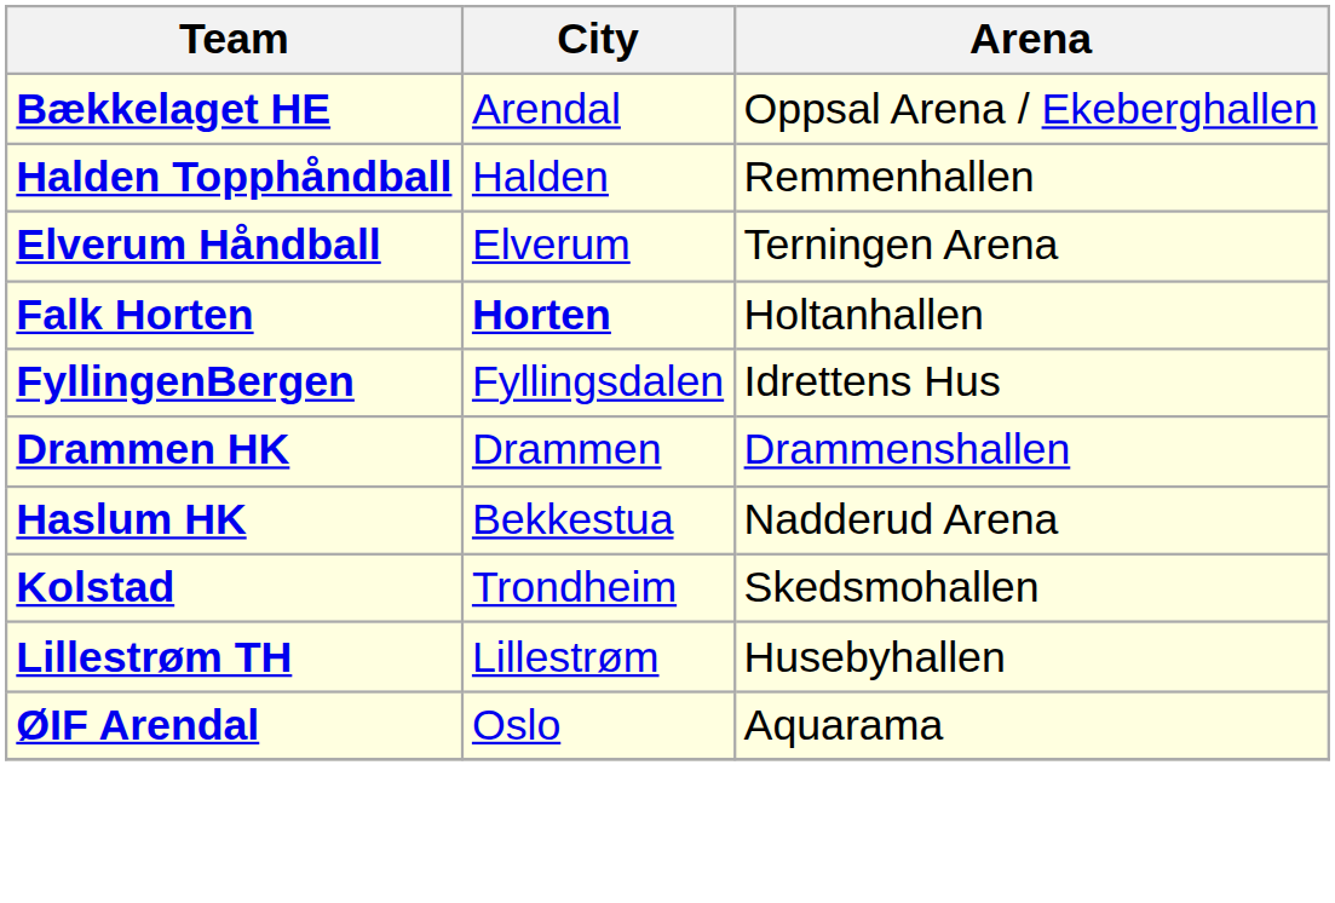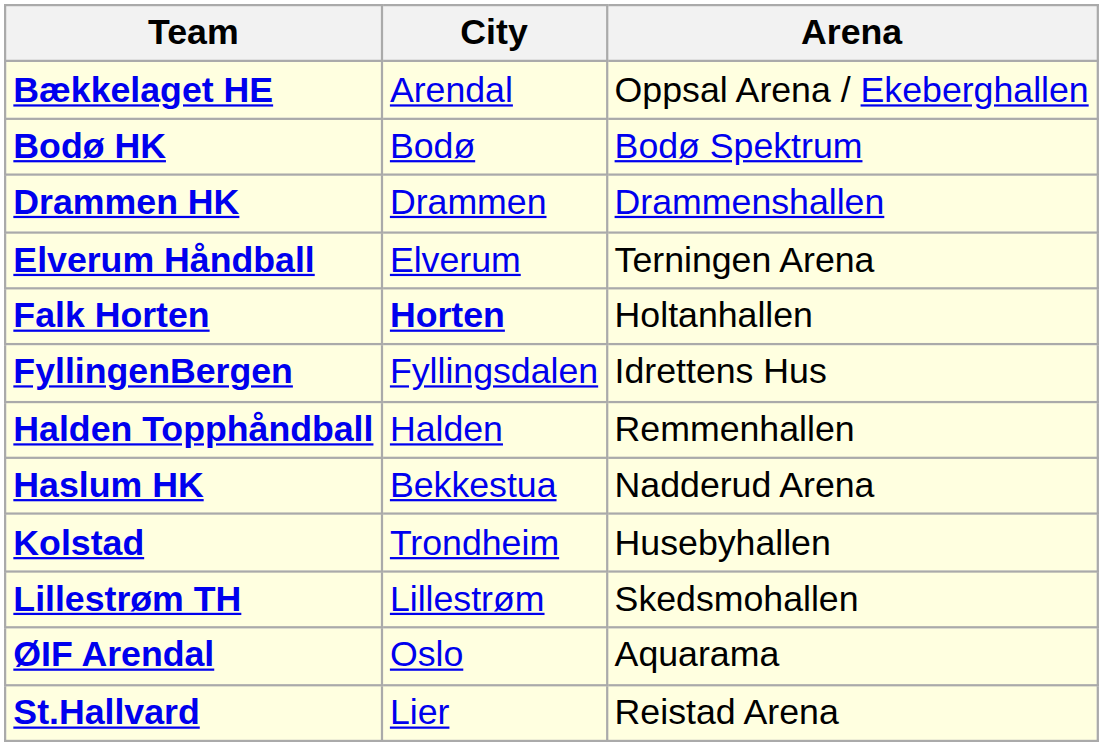 <table class="wikitable sortable">
 <tr>
 <th>Team</th>
 <th>City</th>
 <th>Arena</th>
 </tr>
 <tr bgcolor=ffffe0>
 <td><strong><a href='#'>Bækkelaget HE</a></strong></td>
 <td><a href='#'>Arendal</a></td>
 <td>Oppsal Arena / <a href='#'>Ekeberghallen</a></td>
 </tr>
 <tr bgcolor=ffffe0>
-<td><strong><a href='#'>Halden Topphåndball</a></strong></td>
-<td><a href='#'>Halden</a></td>
-<td>Remmenhallen</td>
+<td><strong><a href='#'>Bodø HK</a></strong></td>
+<td><a href='#'>Bodø</a></td>
+<td><a href='#'>Bodø Spektrum</a></td>
+</tr>
+<tr bgcolor=ffffe0>
+<td><strong><a href='#'>Drammen HK</a></strong></td>
+<td><a href='#'>Drammen</a></td>
+<td><a href='#'>Drammenshallen</a></td>
 </tr>
 <tr bgcolor=ffffe0>
 <td><strong><a href='#'>Elverum Håndball</a></strong></td>
 <td><a href='#'>Elverum</a></td>
 <td>Terningen Arena</td>
 </tr>
 <tr bgcolor=ffffe0>
 <td><strong><a href='#'>Falk Horten</a></strong></td>
 <td><strong><a href='#'>Horten</a></strong></td>
 <td>Holtanhallen</td>
 </tr>
 <tr bgcolor=ffffe0>
 <td><strong><a href='#'>FyllingenBergen</a></strong></td>
 <td><a href='#'>Fyllingsdalen</a></td>
 <td>Idrettens Hus</td>
 </tr>
 <tr bgcolor=ffffe0>
-<td><strong><a href='#'>Drammen HK</a></strong></td>
-<td><a href='#'>Drammen</a></td>
-<td><a href='#'>Drammenshallen</a></td>
+<td><strong><a href='#'>Halden Topphåndball</a></strong></td>
+<td><a href='#'>Halden</a></td>
+<td>Remmenhallen</td>
 </tr>
 <tr bgcolor=ffffe0>
 <td><strong><a href='#'>Haslum HK</a></strong></td>
 <td><a href='#'>Bekkestua</a></td>
 <td>Nadderud Arena</td>
 </tr>
 <tr bgcolor=ffffe0>
 <td><strong><a href='#'>Kolstad</a></strong></td>
 <td><a href='#'>Trondheim</a></td>
-<td>Skedsmohallen</td>
+<td>Husebyhallen</td>
 </tr>
 <tr bgcolor=ffffe0>
 <td><strong><a href='#'>Lillestrøm TH</a></strong></td>
 <td><a href='#'>Lillestrøm</a></td>
-<td>Husebyhallen</td>
+<td>Skedsmohallen</td>
 </tr>
 <tr bgcolor=ffffe0>
 <td><strong><a href='#'>ØIF Arendal</a></strong></td>
 <td><a href='#'>Oslo</a></td>
 <td>Aquarama</td>
 </tr>
+<tr bgcolor=ffffe0>
+<td><strong><a href='#'>St.Hallvard</a></strong></td>
+<td><a href='#'>Lier</a></td>
+<td>Reistad Arena</td>
+</tr>
 <tr>
 </tr>
 </table>
